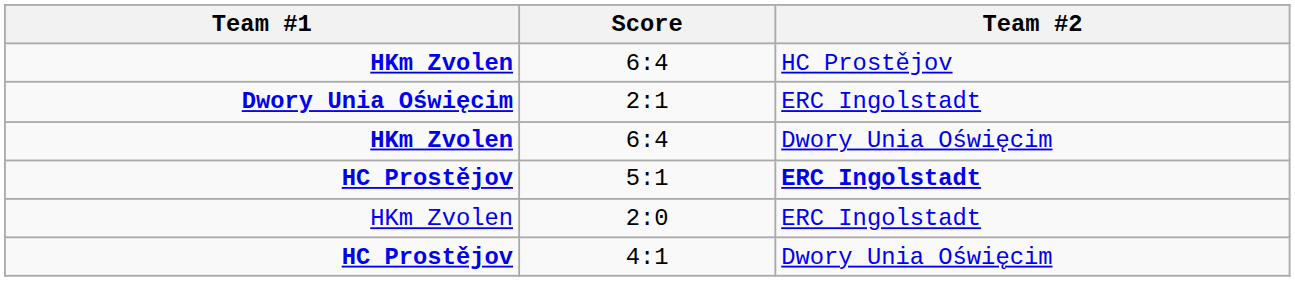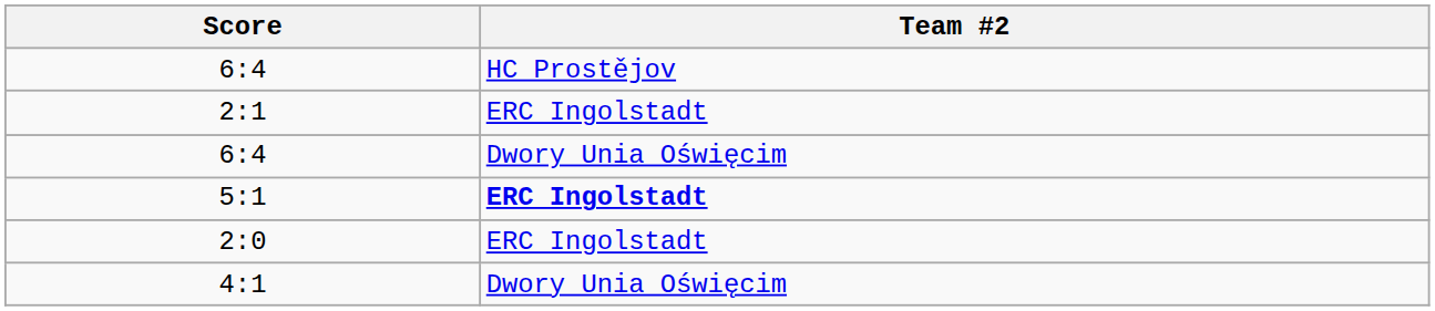 <table class="wikitable" style="text-align: center;">
 <tr>
-<th width=22%>Team #1</th>
 <th width=11%>Score</th>
 <th width=22%>Team #2</th>
 </tr>
 <tr>
-<td style="text-align: right;"><strong><a href='#'>HKm Zvolen</a></strong> </td>
 <td>6:4</td>
 <td style="text-align: left;"> <a href='#'>HC Prostějov</a></td>
 </tr>
 <tr>
-<td style="text-align: right;"><strong><a href='#'>Dwory Unia Oświęcim</a></strong> </td>
 <td>2:1</td>
 <td style="text-align: left;"> <a href='#'>ERC Ingolstadt</a></td>
 </tr>
 <tr>
-<td style="text-align: right;"><strong><a href='#'>HKm Zvolen</a></strong> </td>
 <td>6:4</td>
 <td style="text-align: left;"> <a href='#'>Dwory Unia Oświęcim</a></td>
 </tr>
 <tr>
-<td style="text-align: right;"><strong><a href='#'>HC Prostějov</a></strong> </td>
 <td>5:1</td>
 <td style="text-align: left;"> <strong><a href='#'>ERC Ingolstadt</a></strong></td>
 </tr>
 <tr>
-<td style="text-align: right;"><a href='#'>HKm Zvolen</a> </td>
 <td>2:0</td>
 <td style="text-align: left;"> <a href='#'>ERC Ingolstadt</a></td>
 </tr>
 <tr>
-<td style="text-align: right;"><strong><a href='#'>HC Prostějov</a></strong> </td>
 <td>4:1</td>
 <td style="text-align: left;"> <a href='#'>Dwory Unia Oświęcim</a></td>
 </tr>
 </table>
